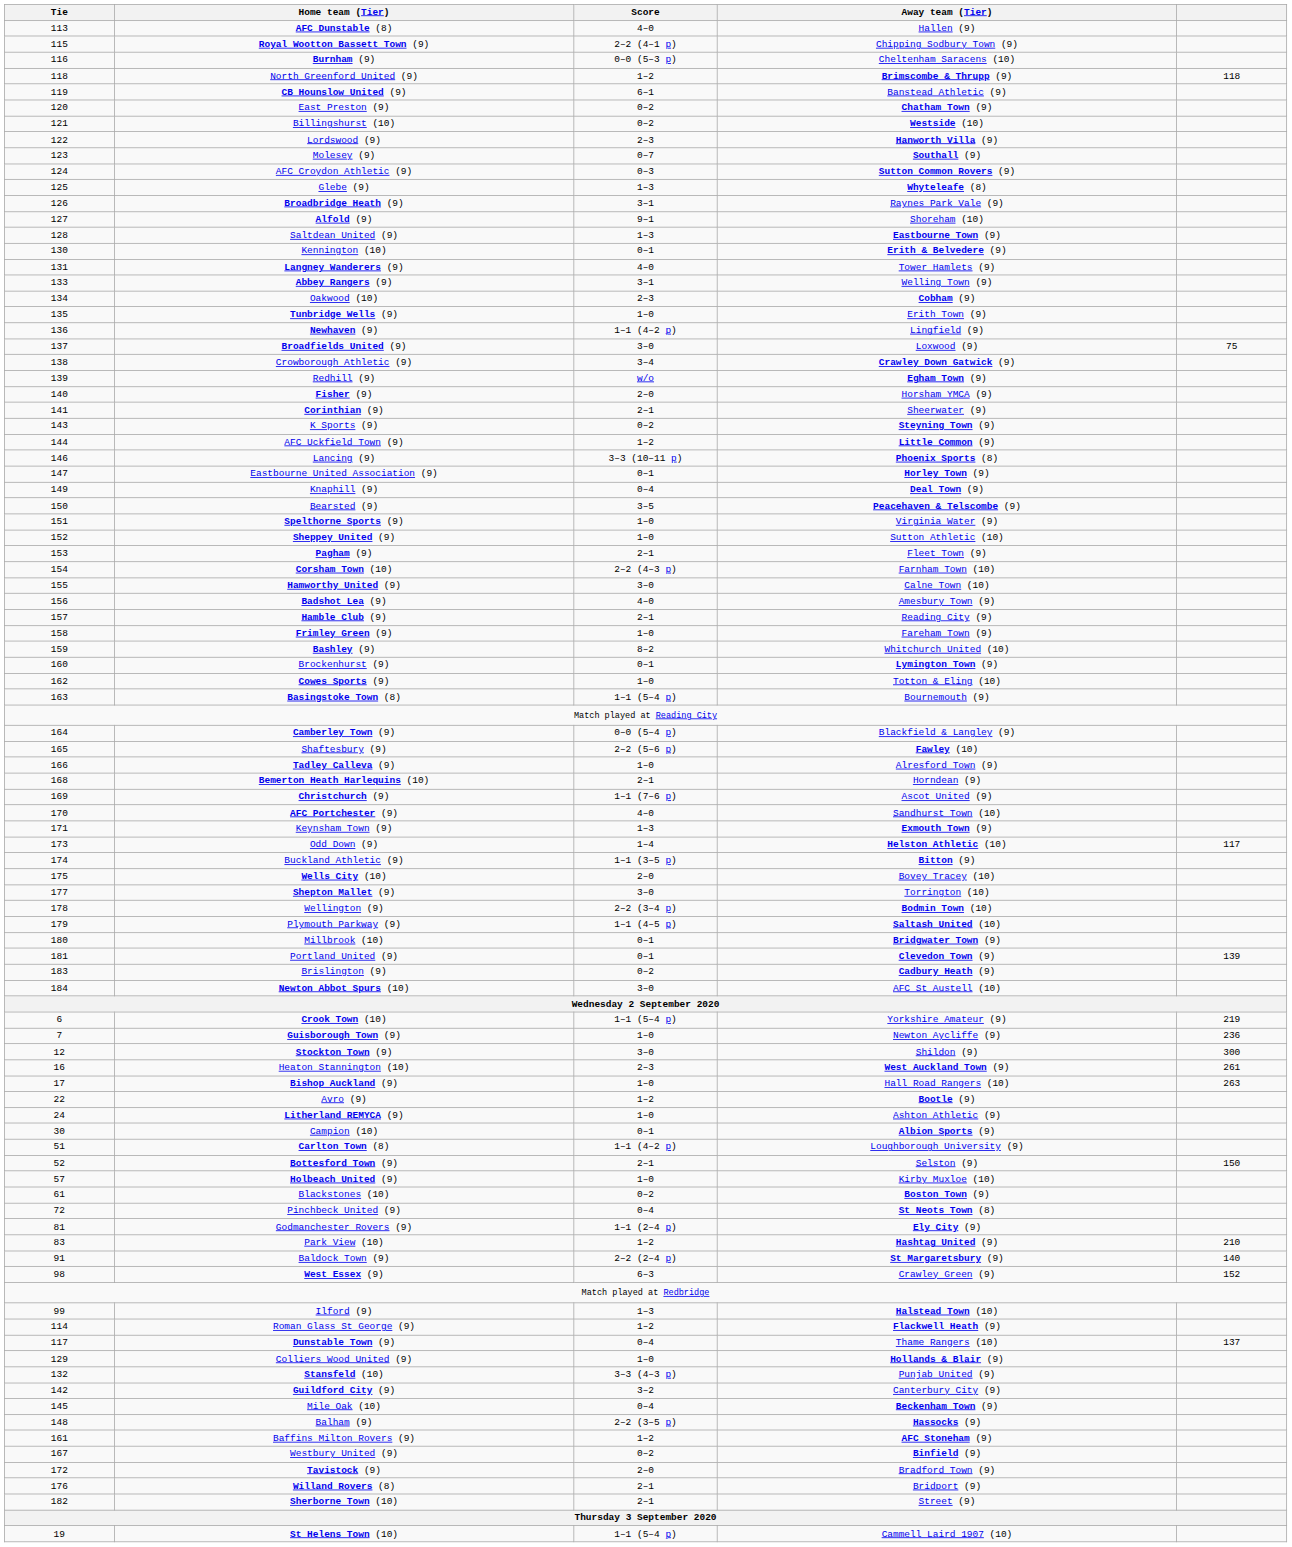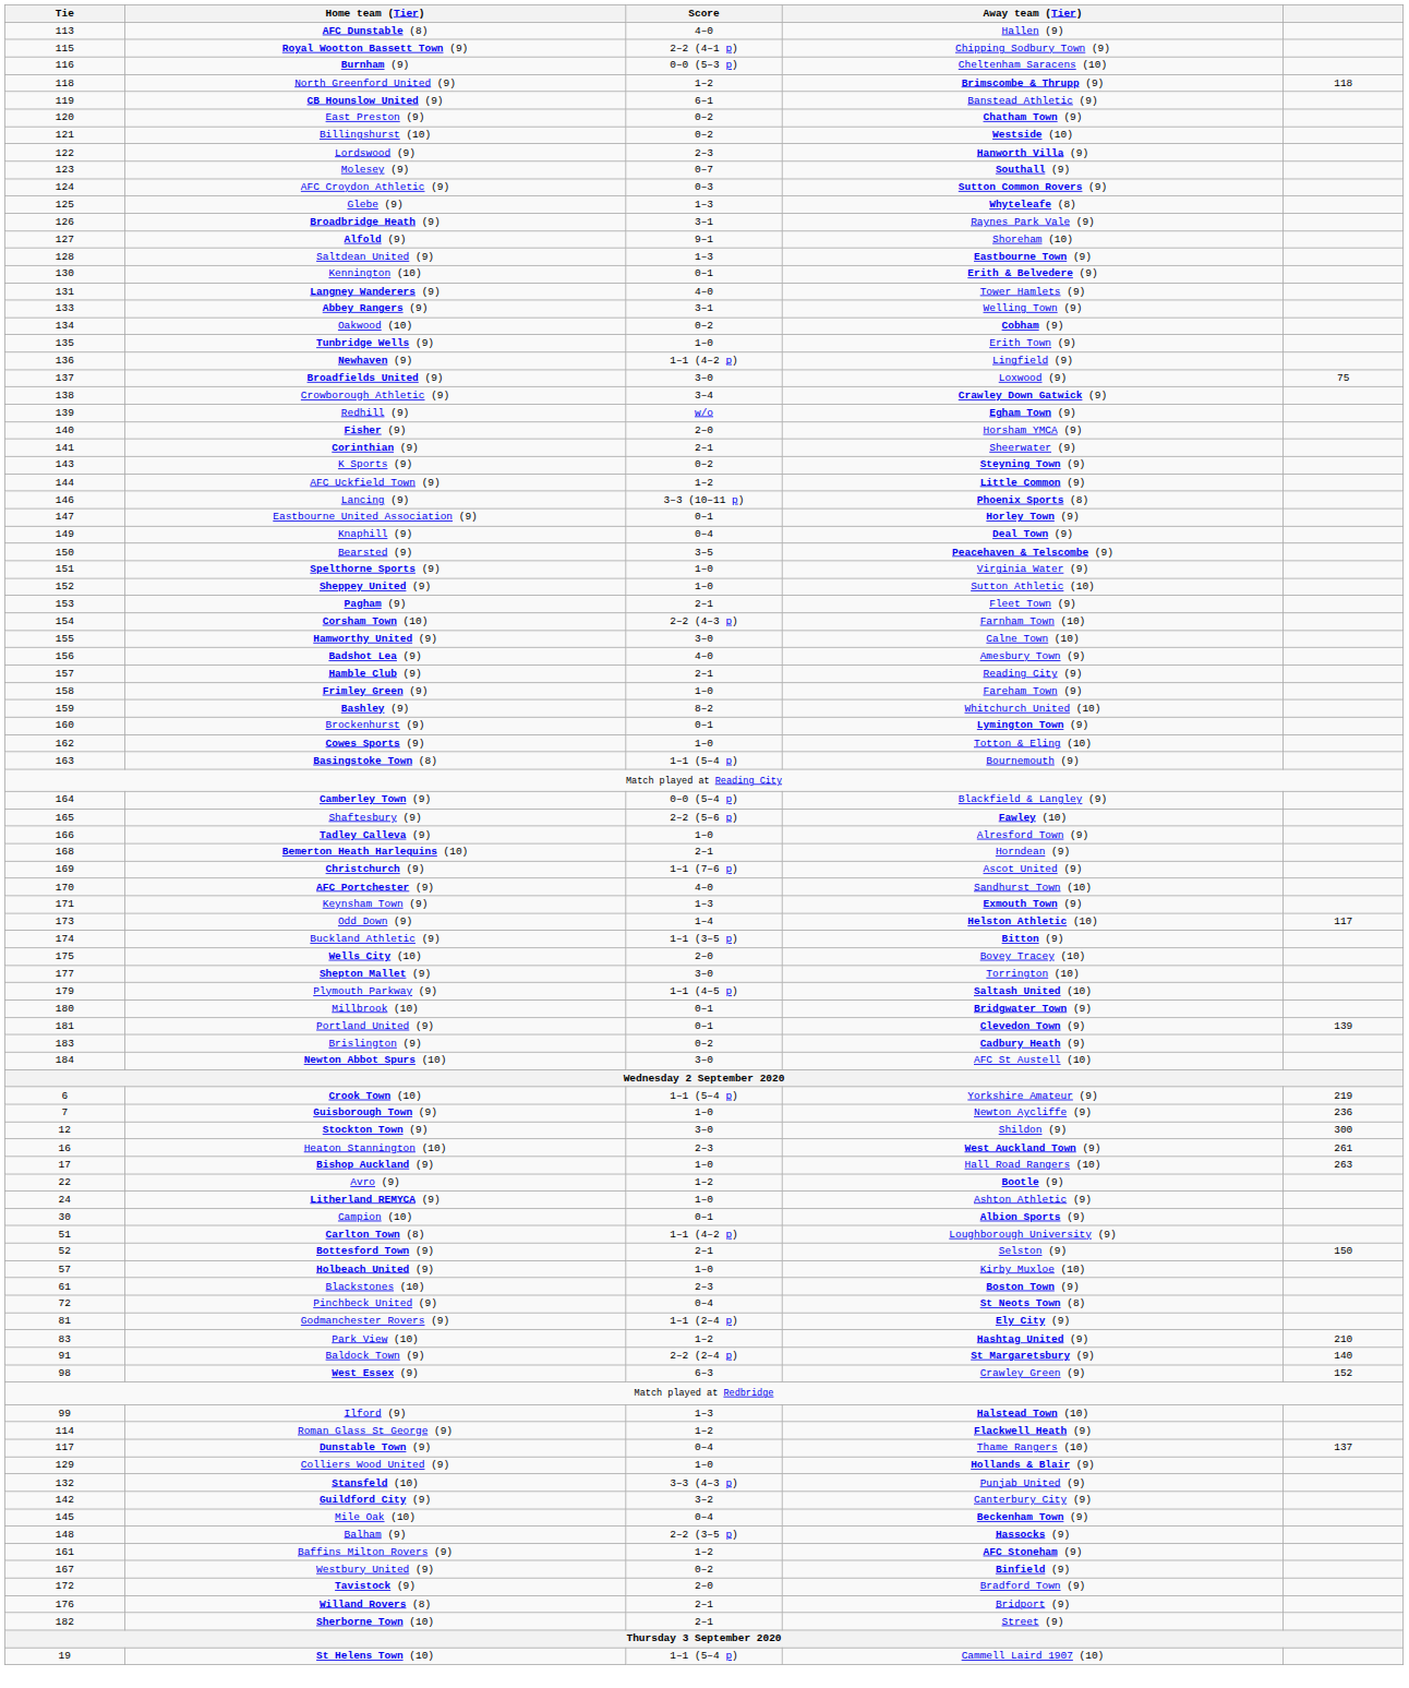 <table class="wikitable" style="text-align:center; font-size:90%; width:100%">
 <tr>
 <th scope="col" style="width:  8.43%;">Tie</th>
 <th scope="col" style="width: 35.29%;">Home team (<a href='#'>Tier</a>)</th>
 <th scope="col" style="width: 11.00%;">Score</th>
 <th scope="col" style="width: 35.29%;">Away team (<a href='#'>Tier</a>)</th>
 <th scope="col" style="width:  8.43%;"></th>
 </tr>
 <tr>
 <td>113</td>
 <td><strong><a href='#'>AFC Dunstable</a></strong> (8)</td>
 <td>4–0</td>
 <td><a href='#'>Hallen</a> (9)</td>
 <td></td>
 </tr>
 <tr>
 <td>115</td>
 <td><strong><a href='#'>Royal Wootton Bassett Town</a></strong> (9)</td>
 <td>2–2 (4–1 <a href='#'>p</a>)</td>
 <td><a href='#'>Chipping Sodbury Town</a> (9)</td>
 <td></td>
 </tr>
 <tr>
 <td>116</td>
 <td><strong><a href='#'>Burnham</a></strong> (9)</td>
 <td>0–0 (5–3 <a href='#'>p</a>)</td>
 <td><a href='#'>Cheltenham Saracens</a> (10)</td>
 <td></td>
 </tr>
 <tr>
 <td>118</td>
 <td><a href='#'>North Greenford United</a> (9)</td>
 <td>1–2</td>
 <td><strong><a href='#'>Brimscombe & Thrupp</a></strong> (9)</td>
 <td>118</td>
 </tr>
 <tr>
 <td>119</td>
 <td><strong><a href='#'>CB Hounslow United</a></strong> (9)</td>
 <td>6–1</td>
 <td><a href='#'>Banstead Athletic</a> (9)</td>
 <td></td>
 </tr>
 <tr>
 <td>120</td>
 <td><a href='#'>East Preston</a> (9)</td>
 <td>0–2</td>
 <td><strong><a href='#'>Chatham Town</a></strong> (9)</td>
 <td></td>
 </tr>
 <tr>
 <td>121</td>
 <td><a href='#'>Billingshurst</a> (10)</td>
 <td>0–2</td>
 <td><strong><a href='#'>Westside</a></strong> (10)</td>
 <td></td>
 </tr>
 <tr>
 <td>122</td>
 <td><a href='#'>Lordswood</a> (9)</td>
 <td>2–3</td>
 <td><strong><a href='#'>Hanworth Villa</a></strong> (9)</td>
 <td></td>
 </tr>
 <tr>
 <td>123</td>
 <td><a href='#'>Molesey</a> (9)</td>
 <td>0–7</td>
 <td><strong><a href='#'>Southall</a></strong> (9)</td>
 <td></td>
 </tr>
 <tr>
 <td>124</td>
 <td><a href='#'>AFC Croydon Athletic</a> (9)</td>
 <td>0–3</td>
 <td><strong><a href='#'>Sutton Common Rovers</a></strong> (9)</td>
 <td></td>
 </tr>
 <tr>
 <td>125</td>
 <td><a href='#'>Glebe</a> (9)</td>
 <td>1–3</td>
 <td><strong><a href='#'>Whyteleafe</a></strong> (8)</td>
 <td></td>
 </tr>
 <tr>
 <td>126</td>
 <td><strong><a href='#'>Broadbridge Heath</a></strong> (9)</td>
 <td>3–1</td>
 <td><a href='#'>Raynes Park Vale</a> (9)</td>
 <td></td>
 </tr>
 <tr>
 <td>127</td>
 <td><strong><a href='#'>Alfold</a></strong> (9)</td>
 <td>9–1</td>
 <td><a href='#'>Shoreham</a> (10)</td>
 <td></td>
 </tr>
 <tr>
 <td>128</td>
 <td><a href='#'>Saltdean United</a> (9)</td>
 <td>1–3</td>
 <td><strong><a href='#'>Eastbourne Town</a></strong> (9)</td>
 <td></td>
 </tr>
 <tr>
 <td>130</td>
 <td><a href='#'>Kennington</a> (10)</td>
 <td>0–1</td>
 <td><strong><a href='#'>Erith & Belvedere</a></strong> (9)</td>
 <td></td>
 </tr>
 <tr>
 <td>131</td>
 <td><strong><a href='#'>Langney Wanderers</a></strong> (9)</td>
 <td>4–0</td>
 <td><a href='#'>Tower Hamlets</a> (9)</td>
 <td></td>
 </tr>
 <tr>
 <td>133</td>
 <td><strong><a href='#'>Abbey Rangers</a></strong> (9)</td>
 <td>3–1</td>
 <td><a href='#'>Welling Town</a> (9)</td>
 <td></td>
 </tr>
 <tr>
 <td>134</td>
 <td><a href='#'>Oakwood</a> (10)</td>
-<td>2–3</td>
+<td>0–2</td>
 <td><strong><a href='#'>Cobham</a></strong> (9)</td>
 <td></td>
 </tr>
 <tr>
 <td>135</td>
 <td><strong><a href='#'>Tunbridge Wells</a></strong> (9)</td>
 <td>1–0</td>
 <td><a href='#'>Erith Town</a> (9)</td>
 <td></td>
 </tr>
 <tr>
 <td>136</td>
 <td><strong><a href='#'>Newhaven</a></strong> (9)</td>
 <td>1–1 (4–2 <a href='#'>p</a>)</td>
 <td><a href='#'>Lingfield</a> (9)</td>
 <td></td>
 </tr>
 <tr>
 <td>137</td>
 <td><strong><a href='#'>Broadfields United</a></strong> (9)</td>
 <td>3–0</td>
 <td><a href='#'>Loxwood</a> (9)</td>
 <td>75</td>
 </tr>
 <tr>
 <td>138</td>
 <td><a href='#'>Crowborough Athletic</a> (9)</td>
 <td>3–4</td>
 <td><strong><a href='#'>Crawley Down Gatwick</a></strong> (9)</td>
 <td></td>
 </tr>
 <tr>
 <td>139</td>
 <td><a href='#'>Redhill</a> (9)</td>
 <td><a href='#'>w/o</a></td>
 <td><strong><a href='#'>Egham Town</a></strong> (9)</td>
 <td></td>
 </tr>
 <tr>
 <td>140</td>
 <td><strong><a href='#'>Fisher</a></strong> (9)</td>
 <td>2–0</td>
 <td><a href='#'>Horsham YMCA</a> (9)</td>
 <td></td>
 </tr>
 <tr>
 <td>141</td>
 <td><strong><a href='#'>Corinthian</a></strong> (9)</td>
 <td>2–1</td>
 <td><a href='#'>Sheerwater</a> (9)</td>
 <td></td>
 </tr>
 <tr>
 <td>143</td>
 <td><a href='#'>K Sports</a> (9)</td>
 <td>0–2</td>
 <td><strong><a href='#'>Steyning Town</a></strong> (9)</td>
 <td></td>
 </tr>
 <tr>
 <td>144</td>
 <td><a href='#'>AFC Uckfield Town</a> (9)</td>
 <td>1–2</td>
 <td><strong><a href='#'>Little Common</a></strong> (9)</td>
 <td></td>
 </tr>
 <tr>
 <td>146</td>
 <td><a href='#'>Lancing</a> (9)</td>
 <td>3–3 (10–11 <a href='#'>p</a>)</td>
 <td><strong><a href='#'>Phoenix Sports</a></strong> (8)</td>
 <td></td>
 </tr>
 <tr>
 <td>147</td>
 <td><a href='#'>Eastbourne United Association</a> (9)</td>
 <td>0–1</td>
 <td><strong><a href='#'>Horley Town</a></strong> (9)</td>
 <td></td>
 </tr>
 <tr>
 <td>149</td>
 <td><a href='#'>Knaphill</a> (9)</td>
 <td>0–4</td>
 <td><strong><a href='#'>Deal Town</a></strong> (9)</td>
 <td></td>
 </tr>
 <tr>
 <td>150</td>
 <td><a href='#'>Bearsted</a> (9)</td>
 <td>3–5</td>
 <td><strong><a href='#'>Peacehaven & Telscombe</a></strong> (9)</td>
 <td></td>
 </tr>
 <tr>
 <td>151</td>
 <td><strong><a href='#'>Spelthorne Sports</a></strong> (9)</td>
 <td>1–0</td>
 <td><a href='#'>Virginia Water</a> (9)</td>
 <td></td>
 </tr>
 <tr>
 <td>152</td>
 <td><strong><a href='#'>Sheppey United</a></strong> (9)</td>
 <td>1–0</td>
 <td><a href='#'>Sutton Athletic</a> (10)</td>
 <td></td>
 </tr>
 <tr>
 <td>153</td>
 <td><strong><a href='#'>Pagham</a></strong> (9)</td>
 <td>2–1</td>
 <td><a href='#'>Fleet Town</a> (9)</td>
 <td></td>
 </tr>
 <tr>
 <td>154</td>
 <td><strong><a href='#'>Corsham Town</a></strong> (10)</td>
 <td>2–2 (4–3 <a href='#'>p</a>)</td>
 <td><a href='#'>Farnham Town</a> (10)</td>
 <td></td>
 </tr>
 <tr>
 <td>155</td>
 <td><strong><a href='#'>Hamworthy United</a></strong> (9)</td>
 <td>3–0</td>
 <td><a href='#'>Calne Town</a> (10)</td>
 <td></td>
 </tr>
 <tr>
 <td>156</td>
 <td><strong><a href='#'>Badshot Lea</a></strong> (9)</td>
 <td>4–0</td>
 <td><a href='#'>Amesbury Town</a> (9)</td>
 <td></td>
 </tr>
 <tr>
 <td>157</td>
 <td><strong><a href='#'>Hamble Club</a></strong> (9)</td>
 <td>2–1</td>
 <td><a href='#'>Reading City</a> (9)</td>
 <td></td>
 </tr>
 <tr>
 <td>158</td>
 <td><strong><a href='#'>Frimley Green</a></strong> (9)</td>
 <td>1–0</td>
 <td><a href='#'>Fareham Town</a> (9)</td>
 <td></td>
 </tr>
 <tr>
 <td>159</td>
 <td><strong><a href='#'>Bashley</a></strong> (9)</td>
 <td>8–2</td>
 <td><a href='#'>Whitchurch United</a> (10)</td>
 <td></td>
 </tr>
 <tr>
 <td>160</td>
 <td><a href='#'>Brockenhurst</a> (9)</td>
 <td>0–1</td>
 <td><strong><a href='#'>Lymington Town</a></strong> (9)</td>
 <td></td>
 </tr>
 <tr>
 <td>162</td>
 <td><strong><a href='#'>Cowes Sports</a></strong> (9)</td>
 <td>1–0</td>
 <td><a href='#'>Totton & Eling</a> (10)</td>
 <td></td>
 </tr>
 <tr>
 <td>163</td>
 <td><strong><a href='#'>Basingstoke Town</a></strong> (8)</td>
 <td>1–1 (5–4 <a href='#'>p</a>)</td>
 <td><a href='#'>Bournemouth</a> (9)</td>
 <td></td>
 </tr>
 <tr>
 <td colspan="5" style="height:20px; text-align:center; font-size:90%">Match played at <a href='#'>Reading City</a></td>
 </tr>
 <tr>
 <td>164</td>
 <td><strong><a href='#'>Camberley Town</a></strong> (9)</td>
 <td>0–0 (5–4 <a href='#'>p</a>)</td>
 <td><a href='#'>Blackfield & Langley</a> (9)</td>
 <td></td>
 </tr>
 <tr>
 <td>165</td>
 <td><a href='#'>Shaftesbury</a> (9)</td>
 <td>2–2 (5–6 <a href='#'>p</a>)</td>
 <td><strong><a href='#'>Fawley</a></strong> (10)</td>
 <td></td>
 </tr>
 <tr>
 <td>166</td>
 <td><strong><a href='#'>Tadley Calleva</a></strong> (9)</td>
 <td>1–0</td>
 <td><a href='#'>Alresford Town</a> (9)</td>
 <td></td>
 </tr>
 <tr>
 <td>168</td>
 <td><strong><a href='#'>Bemerton Heath Harlequins</a></strong> (10)</td>
 <td>2–1</td>
 <td><a href='#'>Horndean</a> (9)</td>
 <td></td>
 </tr>
 <tr>
 <td>169</td>
 <td><strong><a href='#'>Christchurch</a></strong> (9)</td>
 <td>1–1 (7–6 <a href='#'>p</a>)</td>
 <td><a href='#'>Ascot United</a> (9)</td>
 <td></td>
 </tr>
 <tr>
 <td>170</td>
 <td><strong><a href='#'>AFC Portchester</a></strong> (9)</td>
 <td>4–0</td>
 <td><a href='#'>Sandhurst Town</a> (10)</td>
 <td></td>
 </tr>
 <tr>
 <td>171</td>
 <td><a href='#'>Keynsham Town</a> (9)</td>
 <td>1–3</td>
 <td><strong><a href='#'>Exmouth Town</a></strong> (9)</td>
 <td></td>
 </tr>
 <tr>
 <td>173</td>
 <td><a href='#'>Odd Down</a> (9)</td>
 <td>1–4</td>
 <td><strong><a href='#'>Helston Athletic</a></strong> (10)</td>
 <td>117</td>
 </tr>
 <tr>
 <td>174</td>
 <td><a href='#'>Buckland Athletic</a> (9)</td>
 <td>1–1 (3–5 <a href='#'>p</a>)</td>
 <td><strong><a href='#'>Bitton</a></strong> (9)</td>
 <td></td>
 </tr>
 <tr>
 <td>175</td>
 <td><strong><a href='#'>Wells City</a></strong> (10)</td>
 <td>2–0</td>
 <td><a href='#'>Bovey Tracey</a> (10)</td>
 <td></td>
 </tr>
 <tr>
 <td>177</td>
 <td><strong><a href='#'>Shepton Mallet</a></strong> (9)</td>
 <td>3–0</td>
 <td><a href='#'>Torrington</a> (10)</td>
 <td></td>
 </tr>
 <tr>
-<td>178</td>
-<td><a href='#'>Wellington</a> (9)</td>
-<td>2–2 (3–4 <a href='#'>p</a>)</td>
-<td><strong><a href='#'>Bodmin Town</a></strong> (10)</td>
-<td></td>
-</tr>
-<tr>
 <td>179</td>
 <td><a href='#'>Plymouth Parkway</a> (9)</td>
 <td>1–1 (4–5 <a href='#'>p</a>)</td>
 <td><strong><a href='#'>Saltash United</a></strong> (10)</td>
 <td></td>
 </tr>
 <tr>
 <td>180</td>
 <td><a href='#'>Millbrook</a> (10)</td>
 <td>0–1</td>
 <td><strong><a href='#'>Bridgwater Town</a></strong> (9)</td>
 <td></td>
 </tr>
 <tr>
 <td>181</td>
 <td><a href='#'>Portland United</a> (9)</td>
 <td>0–1</td>
 <td><strong><a href='#'>Clevedon Town</a></strong> (9)</td>
 <td>139</td>
 </tr>
 <tr>
 <td>183</td>
 <td><a href='#'>Brislington</a> (9)</td>
 <td>0–2</td>
 <td><strong><a href='#'>Cadbury Heath</a></strong> (9)</td>
 <td></td>
 </tr>
 <tr>
 <td>184</td>
 <td><strong><a href='#'>Newton Abbot Spurs</a></strong> (10)</td>
 <td>3–0</td>
 <td><a href='#'>AFC St Austell</a> (10)</td>
 <td></td>
 </tr>
 <tr>
 <th colspan="5"><strong>Wednesday 2 September 2020</strong></th>
 </tr>
 <tr>
 <td>6</td>
 <td><strong><a href='#'>Crook Town</a></strong> (10)</td>
 <td>1–1 (5–4 <a href='#'>p</a>)</td>
 <td><a href='#'>Yorkshire Amateur</a> (9)</td>
 <td>219</td>
 </tr>
 <tr>
 <td>7</td>
 <td><strong><a href='#'>Guisborough Town</a></strong> (9)</td>
 <td>1–0</td>
 <td><a href='#'>Newton Aycliffe</a> (9)</td>
 <td>236</td>
 </tr>
 <tr>
 <td>12</td>
 <td><strong><a href='#'>Stockton Town</a></strong> (9)</td>
 <td>3–0</td>
 <td><a href='#'>Shildon</a> (9)</td>
 <td>300</td>
 </tr>
 <tr>
 <td>16</td>
 <td><a href='#'>Heaton Stannington</a> (10)</td>
 <td>2–3</td>
 <td><strong><a href='#'>West Auckland Town</a></strong> (9)</td>
 <td>261</td>
 </tr>
 <tr>
 <td>17</td>
 <td><strong><a href='#'>Bishop Auckland</a></strong> (9)</td>
 <td>1–0</td>
 <td><a href='#'>Hall Road Rangers</a> (10)</td>
 <td>263</td>
 </tr>
 <tr>
 <td>22</td>
 <td><a href='#'>Avro</a> (9)</td>
 <td>1–2</td>
 <td><strong><a href='#'>Bootle</a></strong> (9)</td>
 <td></td>
 </tr>
 <tr>
 <td>24</td>
 <td><strong><a href='#'>Litherland REMYCA</a></strong> (9)</td>
 <td>1–0</td>
 <td><a href='#'>Ashton Athletic</a> (9)</td>
 <td></td>
 </tr>
 <tr>
 <td>30</td>
 <td><a href='#'>Campion</a> (10)</td>
 <td>0–1</td>
 <td><strong><a href='#'>Albion Sports</a></strong> (9)</td>
 <td></td>
 </tr>
 <tr>
 <td>51</td>
 <td><strong><a href='#'>Carlton Town</a></strong> (8)</td>
 <td>1–1 (4–2 <a href='#'>p</a>)</td>
 <td><a href='#'>Loughborough University</a> (9)</td>
 <td></td>
 </tr>
 <tr>
 <td>52</td>
 <td><strong><a href='#'>Bottesford Town</a></strong> (9)</td>
 <td>2–1</td>
 <td><a href='#'>Selston</a> (9)</td>
 <td>150</td>
 </tr>
 <tr>
 <td>57</td>
 <td><strong><a href='#'>Holbeach United</a></strong> (9)</td>
 <td>1–0</td>
 <td><a href='#'>Kirby Muxloe</a> (10)</td>
 <td></td>
 </tr>
 <tr>
 <td>61</td>
 <td><a href='#'>Blackstones</a> (10)</td>
-<td>0–2</td>
+<td>2–3</td>
 <td><strong><a href='#'>Boston Town</a></strong> (9)</td>
 <td></td>
 </tr>
 <tr>
 <td>72</td>
 <td><a href='#'>Pinchbeck United</a> (9)</td>
 <td>0–4</td>
 <td><strong><a href='#'>St Neots Town</a></strong> (8)</td>
 <td></td>
 </tr>
 <tr>
 <td>81</td>
 <td><a href='#'>Godmanchester Rovers</a> (9)</td>
 <td>1–1 (2–4 <a href='#'>p</a>)</td>
 <td><strong><a href='#'>Ely City</a></strong> (9)</td>
 <td></td>
 </tr>
 <tr>
 <td>83</td>
 <td><a href='#'>Park View</a> (10)</td>
 <td>1–2</td>
 <td><strong><a href='#'>Hashtag United</a></strong> (9)</td>
 <td>210</td>
 </tr>
 <tr>
 <td>91</td>
 <td><a href='#'>Baldock Town</a> (9)</td>
 <td>2–2 (2–4 <a href='#'>p</a>)</td>
 <td><strong><a href='#'>St Margaretsbury</a></strong> (9)</td>
 <td>140</td>
 </tr>
 <tr>
 <td>98</td>
 <td><strong><a href='#'>West Essex</a></strong> (9)</td>
 <td>6–3</td>
 <td><a href='#'>Crawley Green</a> (9)</td>
 <td>152</td>
 </tr>
 <tr>
 <td colspan="5" style="height:20px; text-align:center; font-size:90%">Match played at <a href='#'>Redbridge</a></td>
 </tr>
 <tr>
 <td>99</td>
 <td><a href='#'>Ilford</a> (9)</td>
 <td>1–3</td>
 <td><strong><a href='#'>Halstead Town</a></strong> (10)</td>
 <td></td>
 </tr>
 <tr>
 <td>114</td>
 <td><a href='#'>Roman Glass St George</a> (9)</td>
 <td>1–2</td>
 <td><strong><a href='#'>Flackwell Heath</a></strong> (9)</td>
 <td></td>
 </tr>
 <tr>
 <td>117</td>
 <td><strong><a href='#'>Dunstable Town</a></strong> (9)</td>
 <td>0–4</td>
 <td><a href='#'>Thame Rangers</a> (10)</td>
 <td>137</td>
 </tr>
 <tr>
 <td>129</td>
 <td><a href='#'>Colliers Wood United</a> (9)</td>
 <td>1–0</td>
 <td><strong><a href='#'>Hollands & Blair</a></strong> (9)</td>
 <td></td>
 </tr>
 <tr>
 <td>132</td>
 <td><strong><a href='#'>Stansfeld</a></strong> (10)</td>
 <td>3–3 (4–3 <a href='#'>p</a>)</td>
 <td><a href='#'>Punjab United</a> (9)</td>
 <td></td>
 </tr>
 <tr>
 <td>142</td>
 <td><strong><a href='#'>Guildford City</a></strong> (9)</td>
 <td>3–2</td>
 <td><a href='#'>Canterbury City</a> (9)</td>
 <td></td>
 </tr>
 <tr>
 <td>145</td>
 <td><a href='#'>Mile Oak</a> (10)</td>
 <td>0–4</td>
 <td><strong><a href='#'>Beckenham Town</a></strong> (9)</td>
 <td></td>
 </tr>
 <tr>
 <td>148</td>
 <td><a href='#'>Balham</a> (9)</td>
 <td>2–2 (3–5 <a href='#'>p</a>)</td>
 <td><strong><a href='#'>Hassocks</a></strong> (9)</td>
 <td></td>
 </tr>
 <tr>
 <td>161</td>
 <td><a href='#'>Baffins Milton Rovers</a> (9)</td>
 <td>1–2</td>
 <td><strong><a href='#'>AFC Stoneham</a></strong> (9)</td>
 <td></td>
 </tr>
 <tr>
 <td>167</td>
 <td><a href='#'>Westbury United</a> (9)</td>
 <td>0–2</td>
 <td><strong><a href='#'>Binfield</a></strong> (9)</td>
 <td></td>
 </tr>
 <tr>
 <td>172</td>
 <td><strong><a href='#'>Tavistock</a></strong> (9)</td>
 <td>2–0</td>
 <td><a href='#'>Bradford Town</a> (9)</td>
 <td></td>
 </tr>
 <tr>
 <td>176</td>
 <td><strong><a href='#'>Willand Rovers</a></strong> (8)</td>
 <td>2–1</td>
 <td><a href='#'>Bridport</a> (9)</td>
 <td></td>
 </tr>
 <tr>
 <td>182</td>
 <td><strong><a href='#'>Sherborne Town</a></strong> (10)</td>
 <td>2–1</td>
 <td><a href='#'>Street</a> (9)</td>
 <td></td>
 </tr>
 <tr>
 <th colspan="5"><strong>Thursday 3 September 2020</strong></th>
 </tr>
 <tr>
 <td>19</td>
 <td><strong><a href='#'>St Helens Town</a></strong> (10)</td>
 <td>1–1 (5–4 <a href='#'>p</a>)</td>
 <td><a href='#'>Cammell Laird 1907</a> (10)</td>
 <td></td>
 </tr>
 </table>
